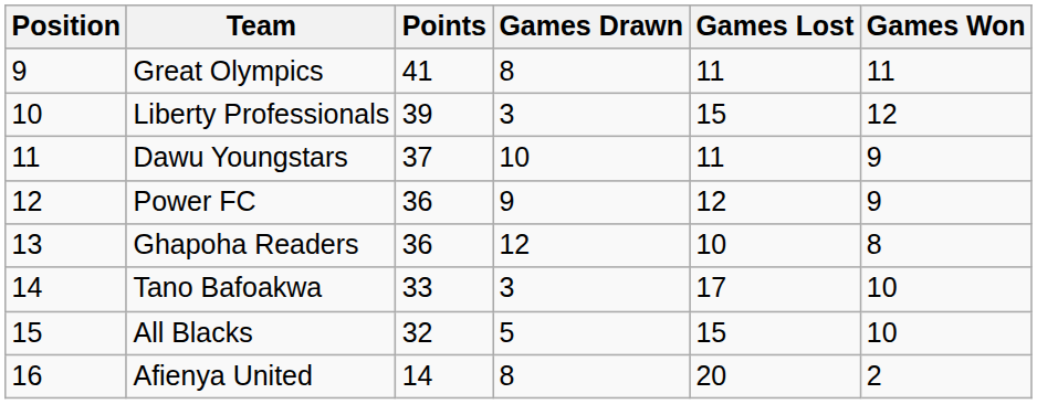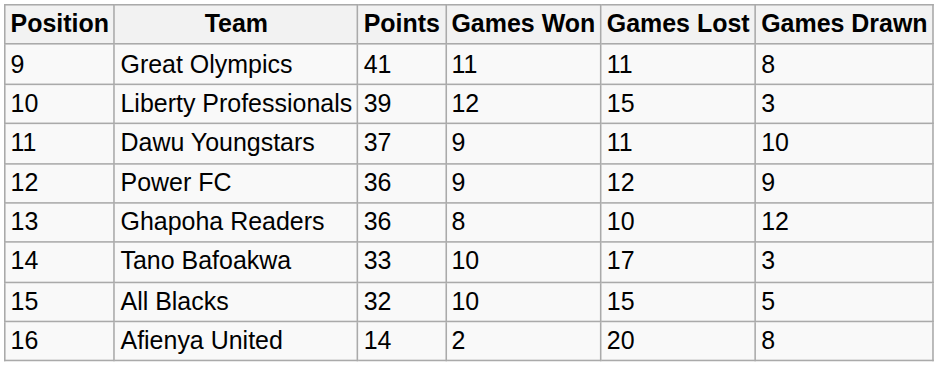 <table class="wikitable">
 <tr>
 <th>Position</th>
 <th>Team</th>
 <th>Points</th>
+<th>Games Won</th>
+<th>Games Lost</th>
 <th>Games Drawn</th>
-<th>Games Lost</th>
-<th>Games Won</th>
 </tr>
 <tr>
 <td>9</td>
 <td>Great Olympics</td>
 <td>41</td>
-<td>8</td>
 <td>11</td>
 <td>11</td>
+<td>8</td>
 </tr>
 <tr>
 <td>10</td>
 <td>Liberty Professionals</td>
 <td>39</td>
+<td>12</td>
+<td>15</td>
 <td>3</td>
-<td>15</td>
-<td>12</td>
 </tr>
 <tr>
 <td>11</td>
 <td>Dawu Youngstars</td>
 <td>37</td>
+<td>9</td>
+<td>11</td>
 <td>10</td>
-<td>11</td>
-<td>9</td>
 </tr>
 <tr>
 <td>12</td>
 <td>Power FC</td>
 <td>36</td>
 <td>9</td>
 <td>12</td>
 <td>9</td>
 </tr>
 <tr>
 <td>13</td>
 <td>Ghapoha Readers</td>
 <td>36</td>
+<td>8</td>
+<td>10</td>
 <td>12</td>
-<td>10</td>
-<td>8</td>
 </tr>
 <tr>
 <td>14</td>
 <td>Tano Bafoakwa</td>
 <td>33</td>
+<td>10</td>
+<td>17</td>
 <td>3</td>
-<td>17</td>
-<td>10</td>
 </tr>
 <tr>
 <td>15</td>
 <td>All Blacks</td>
 <td>32</td>
+<td>10</td>
+<td>15</td>
 <td>5</td>
-<td>15</td>
-<td>10</td>
 </tr>
 <tr>
 <td>16</td>
 <td>Afienya United</td>
 <td>14</td>
+<td>2</td>
+<td>20</td>
 <td>8</td>
-<td>20</td>
-<td>2</td>
 </tr>
 </table>
